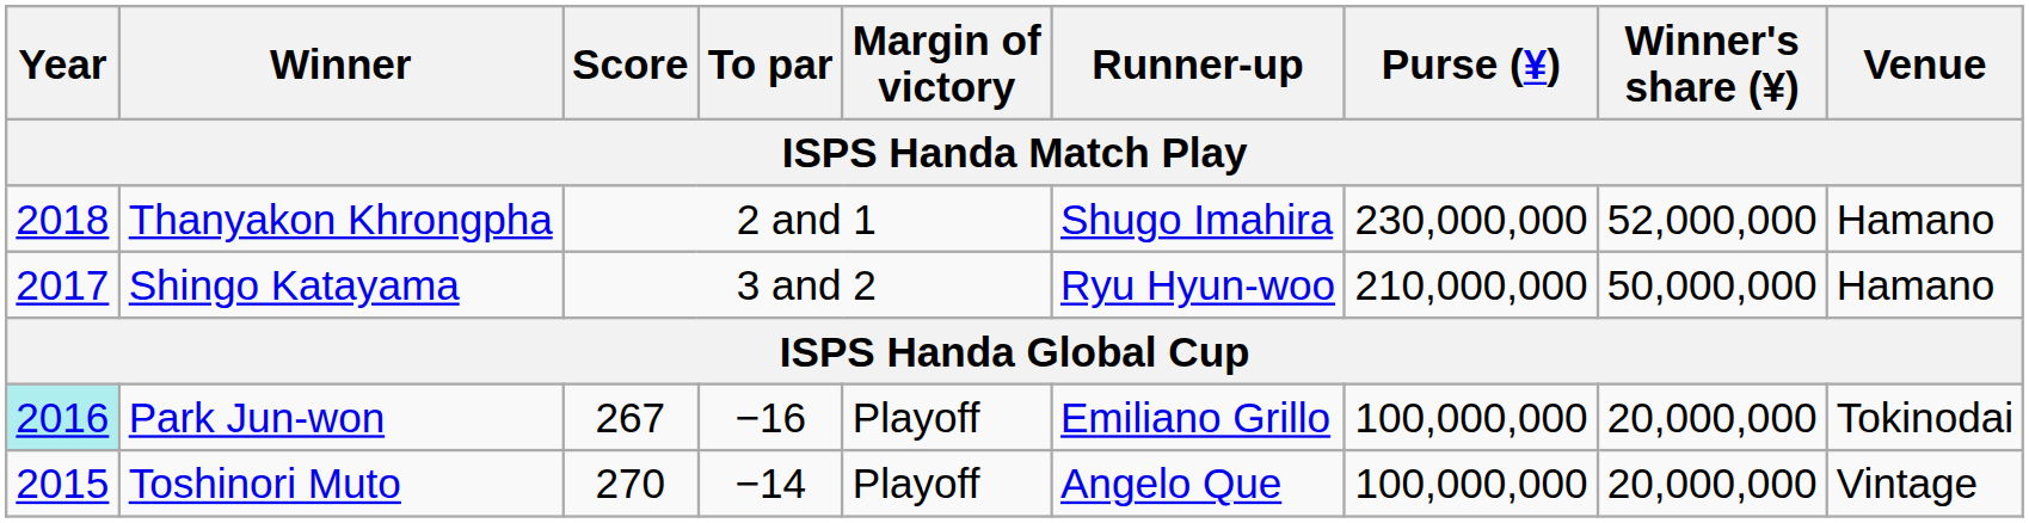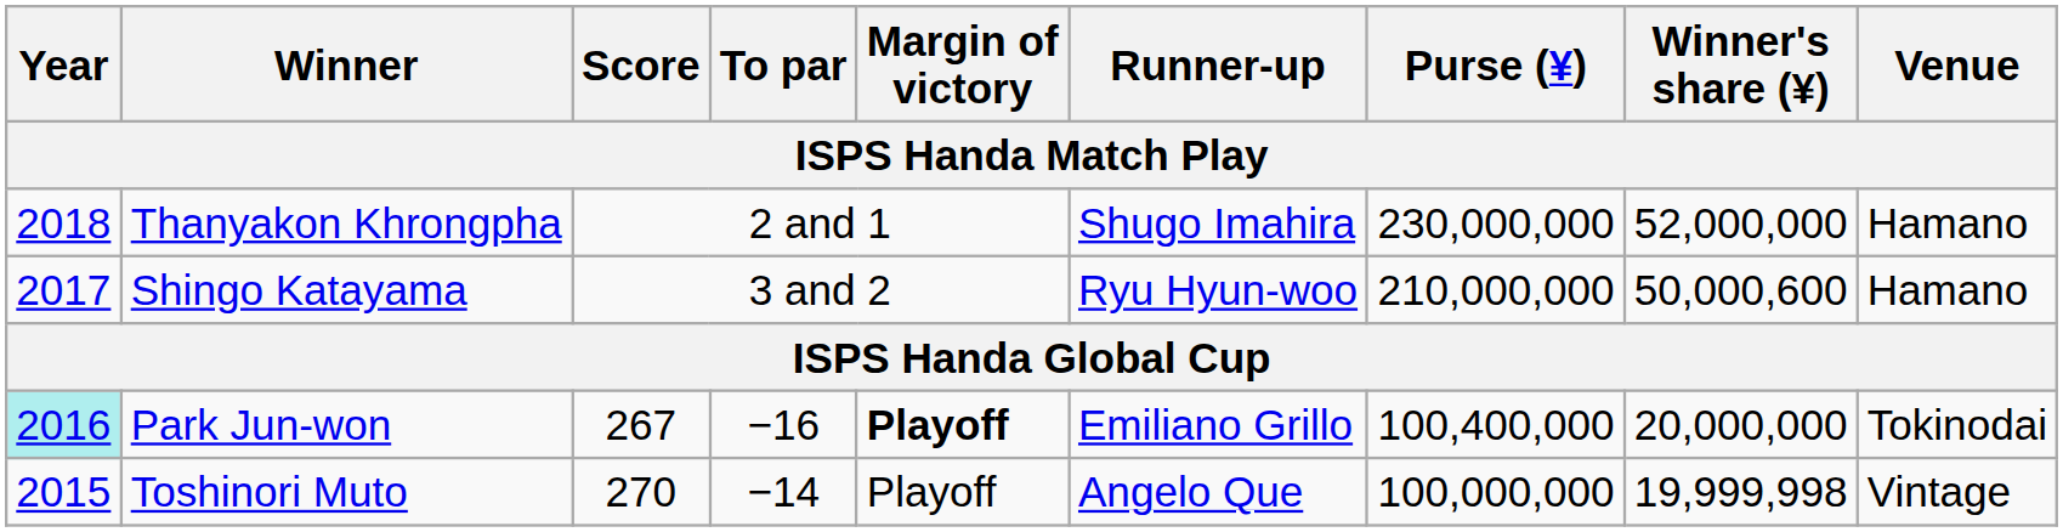 <table class=wikitable style="font-size:95%">
 <tr>
 <th>Year</th>
 <th>Winner</th>
 <th>Score</th>
 <th>To par</th>
 <th>Margin of<br>victory</th>
 <th>Runner-up</th>
 <th>Purse (<a href='#'>¥</a>)</th>
 <th>Winner's<br>share (¥)</th>
 <th>Venue</th>
 </tr>
 <tr>
 <th colspan=9>ISPS Handa Match Play</th>
 </tr>
 <tr>
 <td><a href='#'>2018</a></td>
 <td> <a href='#'>Thanyakon Khrongpha</a></td>
 <td align=center colspan=3>2 and 1</td>
 <td> <a href='#'>Shugo Imahira</a></td>
 <td align=center>230,000,000</td>
 <td align=center>52,000,000</td>
 <td>Hamano</td>
 </tr>
 <tr>
 <td><a href='#'>2017</a></td>
 <td> <a href='#'>Shingo Katayama</a></td>
 <td align=center colspan=3>3 and 2</td>
 <td> <a href='#'>Ryu Hyun-woo</a></td>
 <td align=center>210,000,000</td>
-<td align=center>50,000,000</td>
+<td align=center>50,000,600</td>
 <td>Hamano</td>
 </tr>
 <tr>
 <th colspan=9>ISPS Handa Global Cup</th>
 </tr>
 <tr>
 <td style="background: paleturquoise;"><a href='#'>2016</a></td>
 <td> <a href='#'>Park Jun-won</a></td>
 <td align="center">267</td>
 <td align="center">−16</td>
-<td>Playoff</td>
+<td><strong>Playoff</strong></td>
 <td> <a href='#'>Emiliano Grillo</a></td>
-<td align=center>100,000,000</td>
+<td align=center>100,400,000</td>
 <td align=center>20,000,000</td>
 <td>Tokinodai</td>
 </tr>
 <tr>
 <td><a href='#'>2015</a></td>
 <td> <a href='#'>Toshinori Muto</a></td>
 <td align="center">270</td>
 <td align="center">−14</td>
 <td>Playoff</td>
 <td> <a href='#'>Angelo Que</a></td>
 <td align=center>100,000,000</td>
-<td align=center>20,000,000</td>
+<td align=center>19,999,998</td>
 <td>Vintage</td>
 </tr>
 </table>
